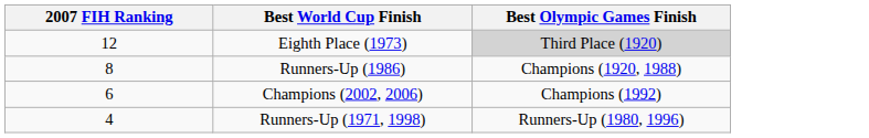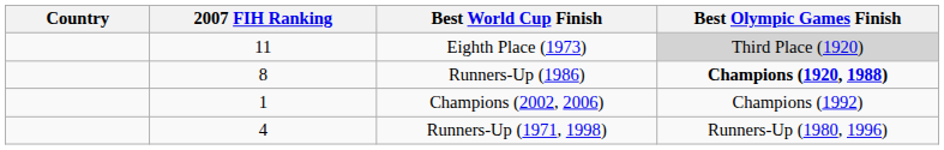 <table class="wikitable">
 <tr>
+<th style="width:125px;">Country</th>
 <th style="width:200px;">2007 <a href='#'>FIH Ranking</a></th>
 <th style="width:250px;">Best <a href='#'>World Cup</a> Finish</th>
 <th style="width:250px;">Best <a href='#'>Olympic Games</a> Finish</th>
 </tr>
 <tr style="text-align:center;">
-<td>12</td>
+<td style="text-align:left;"></td>
+<td>11</td>
 <td>Eighth Place (<a href='#'>1973</a>)</td>
 <td style="background: lightgrey;">Third Place (<a href='#'>1920</a>)</td>
 </tr>
 <tr style="text-align:center;">
+<td style="text-align:left;"></td>
 <td>8</td>
 <td>Runners-Up (<a href='#'>1986</a>)</td>
-<td>Champions (<a href='#'>1920</a>, <a href='#'>1988</a>)</td>
+<td><strong>Champions (<a href='#'>1920</a>, <a href='#'>1988</a>)</strong></td>
 </tr>
 <tr style="text-align:center;">
-<td>6</td>
+<td style="text-align:left;"></td>
+<td>1</td>
 <td>Champions (<a href='#'>2002</a>, <a href='#'>2006</a>)</td>
 <td>Champions (<a href='#'>1992</a>)</td>
 </tr>
 <tr style="text-align:center;">
+<td style="text-align:left;"></td>
 <td>4</td>
 <td>Runners-Up (<a href='#'>1971</a>, <a href='#'>1998</a>)</td>
 <td>Runners-Up (<a href='#'>1980</a>, <a href='#'>1996</a>)</td>
 </tr>
 </table>
